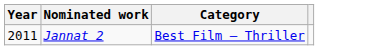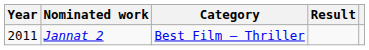 <table class="wikitable">
 <tr>
 <th scope="col">Year</th>
 <th scope="col">Nominated work</th>
 <th scope="col">Category</th>
+<th scope="col">Result</th>
 <th scope="col" class="unsortable"></th>
 </tr>
 <tr>
 <td>2011</td>
 <td><em><a href='#'>Jannat 2</a></em></td>
 <td><a href='#'>Best Film – Thriller</a></td>
 <td></td>
+<td></td>
 </tr>
 </table>
